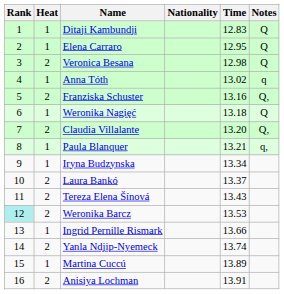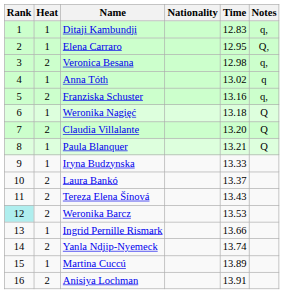 <table class="wikitable sortable" style="text-align:center;">
 <tr>
 <th>Rank</th>
 <th>Heat</th>
 <th>Name</th>
 <th>Nationality</th>
 <th>Time</th>
 <th>Notes</th>
 </tr>
 <tr bgcolor=ccffcc>
 <td>1</td>
 <td>1</td>
 <td align=left><a href='#'>Ditaji Kambundji</a></td>
 <td align=left></td>
 <td>12.83</td>
-<td>Q</td>
+<td>q, </td>
 </tr>
 <tr bgcolor=ccffcc>
 <td>2</td>
 <td>1</td>
 <td align=left><a href='#'>Elena Carraro</a></td>
 <td align=left></td>
 <td>12.95</td>
-<td>Q</td>
+<td>Q, </td>
 </tr>
 <tr bgcolor=ccffcc>
 <td>3</td>
 <td>2</td>
 <td align=left><a href='#'>Veronica Besana</a></td>
 <td align=left></td>
 <td>12.98</td>
-<td>Q</td>
+<td>q, </td>
 </tr>
 <tr bgcolor=ccffcc>
 <td>4</td>
 <td>1</td>
 <td align=left><a href='#'>Anna Tóth</a></td>
 <td align=left></td>
 <td>13.02</td>
 <td>q</td>
 </tr>
 <tr bgcolor=ccffcc>
 <td>5</td>
 <td>2</td>
 <td align=left><a href='#'>Franziska Schuster</a></td>
 <td align=left></td>
 <td>13.16</td>
-<td>Q, </td>
+<td>q, </td>
 </tr>
 <tr bgcolor=ddffdd>
 <td>6</td>
 <td>1</td>
 <td align=left><a href='#'>Weronika Nagięć</a></td>
 <td align=left></td>
 <td>13.18</td>
 <td>Q</td>
 </tr>
 <tr bgcolor=ccffcc>
 <td>7</td>
 <td>2</td>
 <td align=left><a href='#'>Claudia Villalante</a></td>
 <td align=left></td>
 <td>13.20</td>
-<td>Q, </td>
+<td>Q</td>
 </tr>
 <tr bgcolor=ddffdd>
 <td>8</td>
 <td>1</td>
 <td align=left><a href='#'>Paula Blanquer</a></td>
 <td align=left></td>
 <td>13.21</td>
-<td>q, </td>
+<td>Q</td>
 </tr>
 <tr>
 <td>9</td>
 <td>1</td>
 <td align=left><a href='#'>Iryna Budzynska</a></td>
 <td align=left></td>
-<td>13.34</td>
+<td>13.33</td>
 <td></td>
 </tr>
 <tr>
 <td>10</td>
 <td>2</td>
 <td align=left><a href='#'>Laura Bankó</a></td>
 <td align=left></td>
 <td>13.37</td>
 <td></td>
 </tr>
 <tr>
 <td>11</td>
 <td>2</td>
 <td align=left><a href='#'>Tereza Elena Šínová</a></td>
 <td align=left></td>
 <td>13.43</td>
 <td></td>
 </tr>
 <tr>
 <td style="background: paleturquoise;">12</td>
 <td>2</td>
 <td align=left><a href='#'>Weronika Barcz</a></td>
 <td align=left></td>
 <td>13.53</td>
 <td></td>
 </tr>
 <tr>
 <td>13</td>
 <td>1</td>
 <td align=left><a href='#'>Ingrid Pernille Rismark</a></td>
 <td align=left></td>
 <td>13.66</td>
 <td></td>
 </tr>
 <tr>
 <td>14</td>
 <td>2</td>
 <td align=left><a href='#'>Yanla Ndjip-Nyemeck</a></td>
 <td align=left></td>
 <td>13.74</td>
 <td></td>
 </tr>
 <tr>
 <td>15</td>
 <td>1</td>
 <td align=left><a href='#'>Martina Cuccú</a></td>
 <td align=left></td>
 <td>13.89</td>
 <td></td>
 </tr>
 <tr>
 <td>16</td>
 <td>2</td>
 <td align=left><a href='#'>Anisiya Lochman</a></td>
 <td align=left></td>
 <td>13.91</td>
 <td></td>
 </tr>
 </table>
